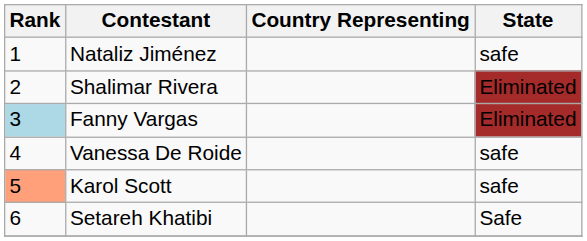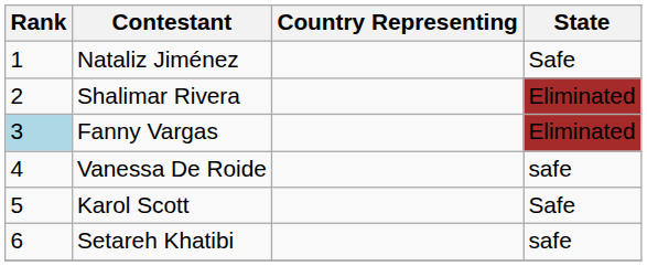 <table class="wikitable">
 <tr>
 <th>Rank</th>
 <th>Contestant</th>
 <th>Country Representing</th>
 <th>State</th>
 </tr>
 <tr>
 <td>1</td>
 <td>Nataliz Jiménez</td>
 <td><strong></strong></td>
-<td>safe</td>
+<td>Safe</td>
 </tr>
 <tr>
 <td>2</td>
 <td>Shalimar Rivera</td>
 <td><strong></strong></td>
 <td bgcolor="brown">Eliminated</td>
 </tr>
 <tr>
 <td style="background: lightblue;">3</td>
 <td>Fanny Vargas</td>
 <td><strong></strong></td>
 <td bgcolor="brown">Eliminated</td>
 </tr>
 <tr>
 <td>4</td>
 <td>Vanessa De Roide</td>
 <td><strong></strong></td>
 <td>safe</td>
 </tr>
 <tr>
-<td style="background: lightsalmon;">5</td>
+<td>5</td>
 <td>Karol Scott</td>
 <td><strong></strong></td>
-<td>safe</td>
+<td>Safe</td>
 </tr>
 <tr>
 <td>6</td>
 <td>Setareh Khatibi</td>
 <td><strong></strong></td>
-<td>Safe</td>
+<td>safe</td>
 </tr>
 <tr>
 </tr>
 </table>
